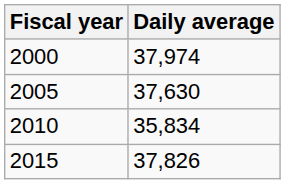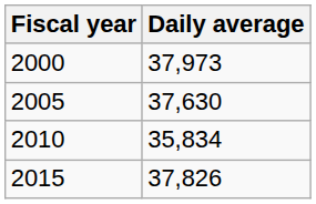 <table class="wikitable">
 <tr>
 <th>Fiscal year</th>
 <th>Daily average</th>
 </tr>
 <tr>
 <td>2000</td>
-<td>37,974</td>
+<td>37,973</td>
 </tr>
 <tr>
 <td>2005</td>
 <td>37,630</td>
 </tr>
 <tr>
 <td>2010</td>
 <td>35,834</td>
 </tr>
 <tr>
 <td>2015</td>
 <td>37,826</td>
 </tr>
 </table>
